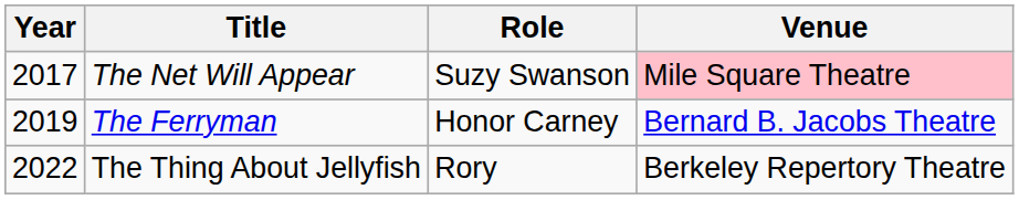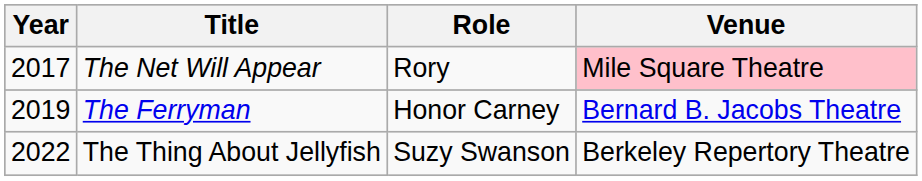 <table class="wikitable unsortable">
 <tr>
 <th>Year</th>
 <th>Title</th>
 <th>Role</th>
 <th class="unsortable">Venue</th>
 </tr>
 <tr>
 <td>2017</td>
 <td><em>The Net Will Appear</em></td>
-<td>Suzy Swanson</td>
+<td>Rory</td>
 <td style="background: pink;">Mile Square Theatre</td>
 </tr>
 <tr>
 <td>2019</td>
 <td><em><a href='#'>The Ferryman</a></em></td>
 <td>Honor Carney</td>
 <td><a href='#'>Bernard B. Jacobs Theatre</a></td>
 </tr>
 <tr>
 <td>2022</td>
 <td>The Thing About Jellyfish</td>
-<td>Rory</td>
+<td>Suzy Swanson</td>
 <td>Berkeley Repertory Theatre</td>
 </tr>
 </table>
